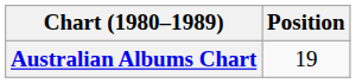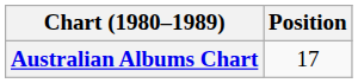 <table class="wikitable plainrowheaders" style="text-align:center">
 <tr>
 <th>Chart (1980–1989)</th>
 <th>Position</th>
 </tr>
 <tr>
 <th scope="row"><a href='#'>Australian Albums Chart</a></th>
-<td>19</td>
+<td>17</td>
 </tr>
 </table>
